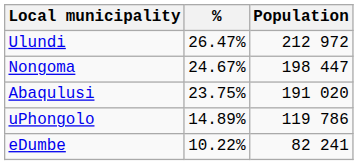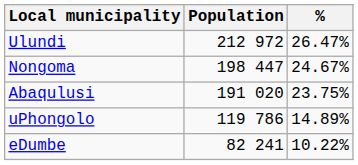 <table class="wikitable" style="font-size: 95%; text-align: right">
 <tr>
 <th>Local municipality</th>
+<th>Population</th>
 <th>%</th>
-<th>Population</th>
 </tr>
 <tr>
 <td align=left><a href='#'>Ulundi</a></td>
+<td>212 972</td>
 <td>26.47%</td>
-<td>212 972</td>
 </tr>
 <tr>
 <td align=left><a href='#'>Nongoma</a></td>
+<td>198 447</td>
 <td>24.67%</td>
-<td>198 447</td>
 </tr>
 <tr>
 <td align=left><a href='#'>Abaqulusi</a></td>
+<td>191 020</td>
 <td>23.75%</td>
-<td>191 020</td>
 </tr>
 <tr>
 <td align=left><a href='#'>uPhongolo</a></td>
+<td>119 786</td>
 <td>14.89%</td>
-<td>119 786</td>
 </tr>
 <tr>
 <td align=left><a href='#'>eDumbe</a></td>
+<td>82 241</td>
 <td>10.22%</td>
-<td>82 241</td>
 </tr>
 </table>
